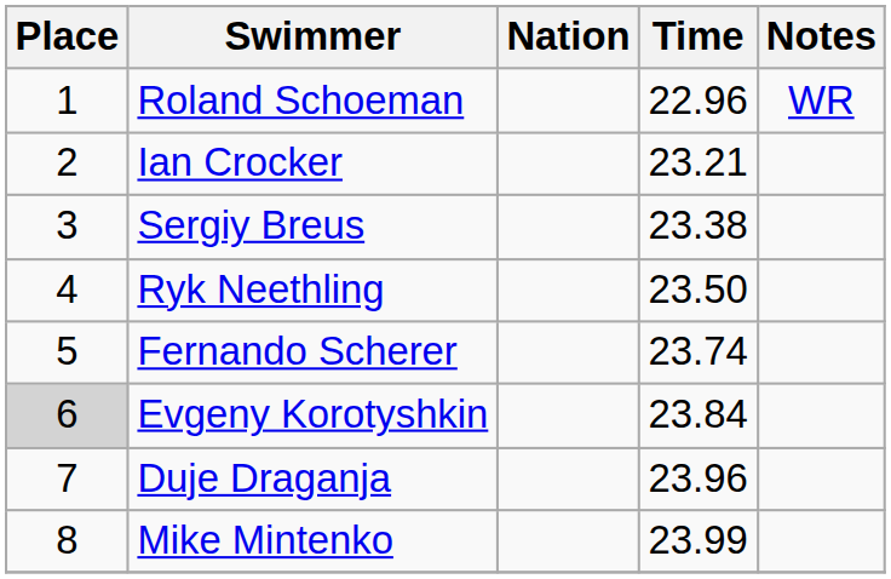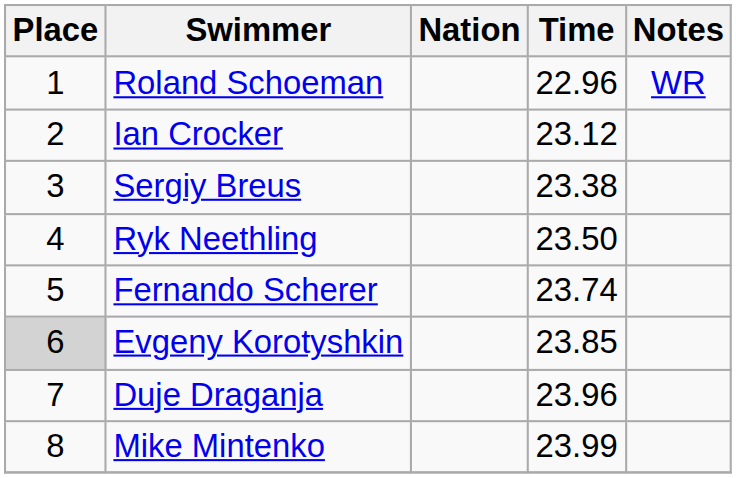 <table class="wikitable sortable" style="text-align:center">
 <tr>
 <th>Place</th>
 <th>Swimmer</th>
 <th>Nation</th>
 <th>Time</th>
 <th>Notes</th>
 </tr>
 <tr>
 <td>1</td>
 <td align=left><a href='#'>Roland Schoeman</a></td>
 <td align=left></td>
 <td>22.96</td>
 <td><a href='#'>WR</a></td>
 </tr>
 <tr>
 <td>2</td>
 <td align=left><a href='#'>Ian Crocker</a></td>
 <td align=left></td>
-<td>23.21</td>
+<td>23.12</td>
 <td></td>
 </tr>
 <tr>
 <td>3</td>
 <td align=left><a href='#'>Sergiy Breus</a></td>
 <td align=left></td>
 <td>23.38</td>
 <td></td>
 </tr>
 <tr>
 <td>4</td>
 <td align=left><a href='#'>Ryk Neethling</a></td>
 <td align=left></td>
 <td>23.50</td>
 <td></td>
 </tr>
 <tr>
 <td>5</td>
 <td align=left><a href='#'>Fernando Scherer</a></td>
 <td align=left></td>
 <td>23.74</td>
 <td></td>
 </tr>
 <tr>
 <td style="background: lightgrey;">6</td>
 <td align=left><a href='#'>Evgeny Korotyshkin</a></td>
 <td align=left></td>
-<td>23.84</td>
+<td>23.85</td>
 <td></td>
 </tr>
 <tr>
 <td>7</td>
 <td align=left><a href='#'>Duje Draganja</a></td>
 <td align=left></td>
 <td>23.96</td>
 <td></td>
 </tr>
 <tr>
 <td>8</td>
 <td align=left><a href='#'>Mike Mintenko</a></td>
 <td align=left></td>
 <td>23.99</td>
 <td></td>
 </tr>
 <tr>
 </tr>
 </table>
